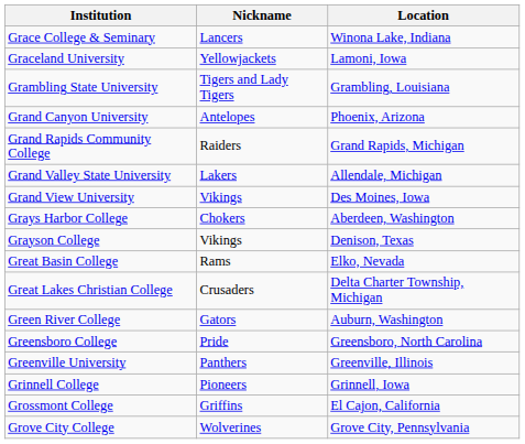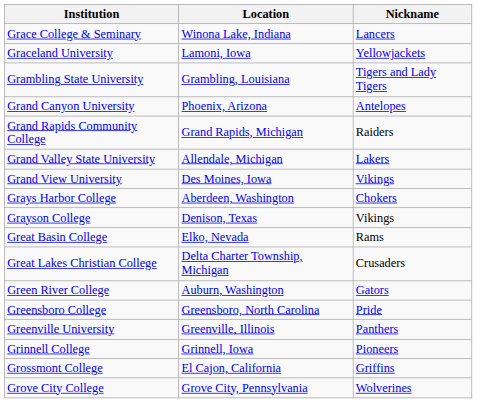 <table class="wikitable">
 <tr>
 <th>Institution</th>
+<th>Location</th>
 <th>Nickname</th>
-<th>Location</th>
 </tr>
 <tr>
 <td><a href='#'>Grace College & Seminary</a></td>
+<td><a href='#'>Winona Lake, Indiana</a></td>
 <td><a href='#'>Lancers</a></td>
-<td><a href='#'>Winona Lake, Indiana</a></td>
 </tr>
 <tr>
 <td><a href='#'>Graceland University</a></td>
+<td><a href='#'>Lamoni, Iowa</a></td>
 <td><a href='#'>Yellowjackets</a></td>
-<td><a href='#'>Lamoni, Iowa</a></td>
 </tr>
 <tr>
 <td><a href='#'>Grambling State University</a></td>
+<td><a href='#'>Grambling, Louisiana</a></td>
 <td><a href='#'>Tigers and Lady Tigers</a></td>
-<td><a href='#'>Grambling, Louisiana</a></td>
 </tr>
 <tr>
 <td><a href='#'>Grand Canyon University</a></td>
+<td><a href='#'>Phoenix, Arizona</a></td>
 <td><a href='#'>Antelopes</a></td>
-<td><a href='#'>Phoenix, Arizona</a></td>
 </tr>
 <tr>
 <td><a href='#'>Grand Rapids Community College</a></td>
+<td><a href='#'>Grand Rapids, Michigan</a></td>
 <td>Raiders</td>
-<td><a href='#'>Grand Rapids, Michigan</a></td>
 </tr>
 <tr>
 <td><a href='#'>Grand Valley State University</a></td>
+<td><a href='#'>Allendale, Michigan</a></td>
 <td><a href='#'>Lakers</a></td>
-<td><a href='#'>Allendale, Michigan</a></td>
 </tr>
 <tr>
 <td><a href='#'>Grand View University</a></td>
+<td><a href='#'>Des Moines, Iowa</a></td>
 <td><a href='#'>Vikings</a></td>
-<td><a href='#'>Des Moines, Iowa</a></td>
 </tr>
 <tr>
 <td><a href='#'>Grays Harbor College</a></td>
+<td><a href='#'>Aberdeen, Washington</a></td>
 <td><a href='#'>Chokers</a></td>
-<td><a href='#'>Aberdeen, Washington</a></td>
 </tr>
 <tr>
 <td><a href='#'>Grayson College</a></td>
+<td><a href='#'>Denison, Texas</a></td>
 <td>Vikings</td>
-<td><a href='#'>Denison, Texas</a></td>
 </tr>
 <tr>
 <td><a href='#'>Great Basin College</a></td>
+<td><a href='#'>Elko, Nevada</a></td>
 <td>Rams</td>
-<td><a href='#'>Elko, Nevada</a></td>
 </tr>
 <tr>
 <td><a href='#'>Great Lakes Christian College</a></td>
+<td><a href='#'>Delta Charter Township, Michigan</a></td>
 <td>Crusaders</td>
-<td><a href='#'>Delta Charter Township, Michigan</a></td>
 </tr>
 <tr>
 <td><a href='#'>Green River College</a></td>
+<td><a href='#'>Auburn, Washington</a></td>
 <td><a href='#'>Gators</a></td>
-<td><a href='#'>Auburn, Washington</a></td>
 </tr>
 <tr>
 <td><a href='#'>Greensboro College</a></td>
+<td><a href='#'>Greensboro, North Carolina</a></td>
 <td><a href='#'>Pride</a></td>
-<td><a href='#'>Greensboro, North Carolina</a></td>
 </tr>
 <tr>
 <td><a href='#'>Greenville University</a></td>
+<td><a href='#'>Greenville, Illinois</a></td>
 <td><a href='#'>Panthers</a></td>
-<td><a href='#'>Greenville, Illinois</a></td>
 </tr>
 <tr>
 <td><a href='#'>Grinnell College</a></td>
+<td><a href='#'>Grinnell, Iowa</a></td>
 <td><a href='#'>Pioneers</a></td>
-<td><a href='#'>Grinnell, Iowa</a></td>
 </tr>
 <tr>
 <td><a href='#'>Grossmont College</a></td>
+<td><a href='#'>El Cajon, California</a></td>
 <td><a href='#'>Griffins</a></td>
-<td><a href='#'>El Cajon, California</a></td>
 </tr>
 <tr>
 <td><a href='#'>Grove City College</a></td>
+<td><a href='#'>Grove City, Pennsylvania</a></td>
 <td><a href='#'>Wolverines</a></td>
-<td><a href='#'>Grove City, Pennsylvania</a></td>
 </tr>
 </table>
